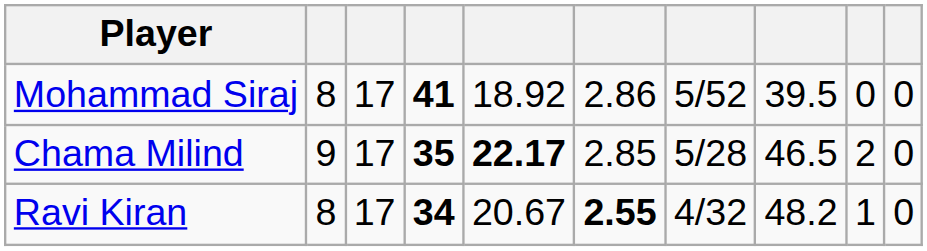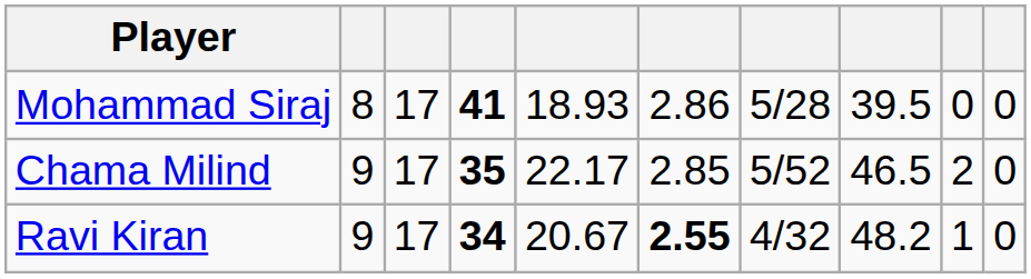 <table class="wikitable sortable" style="text-align: center;">
 <tr>
 <th class="unsortable">Player</th>
 <th></th>
 <th></th>
 <th></th>
 <th></th>
 <th></th>
 <th></th>
 <th></th>
 <th></th>
 <th></th>
 </tr>
 <tr>
 <td style="text-align:left"><a href='#'>Mohammad Siraj</a></td>
 <td style="text-align:left">8</td>
 <td>17</td>
 <td><strong>41</strong></td>
-<td>18.92</td>
+<td>18.93</td>
 <td>2.86</td>
-<td>5/52</td>
+<td>5/28</td>
 <td>39.5</td>
 <td>0</td>
 <td>0</td>
 </tr>
 <tr>
 <td style="text-align:left"><a href='#'>Chama Milind</a></td>
 <td style="text-align:left">9</td>
 <td>17</td>
 <td><strong>35</strong></td>
-<td><strong>22.17</strong></td>
+<td>22.17</td>
 <td>2.85</td>
-<td>5/28</td>
+<td>5/52</td>
 <td>46.5</td>
 <td>2</td>
 <td>0</td>
 </tr>
 <tr>
 <td style="text-align:left"><a href='#'>Ravi Kiran</a></td>
-<td style="text-align:left">8</td>
+<td style="text-align:left">9</td>
 <td>17</td>
 <td><strong>34</strong></td>
 <td>20.67</td>
 <td><strong>2.55</strong></td>
 <td>4/32</td>
 <td>48.2</td>
 <td>1</td>
 <td>0</td>
 </tr>
 </table>
